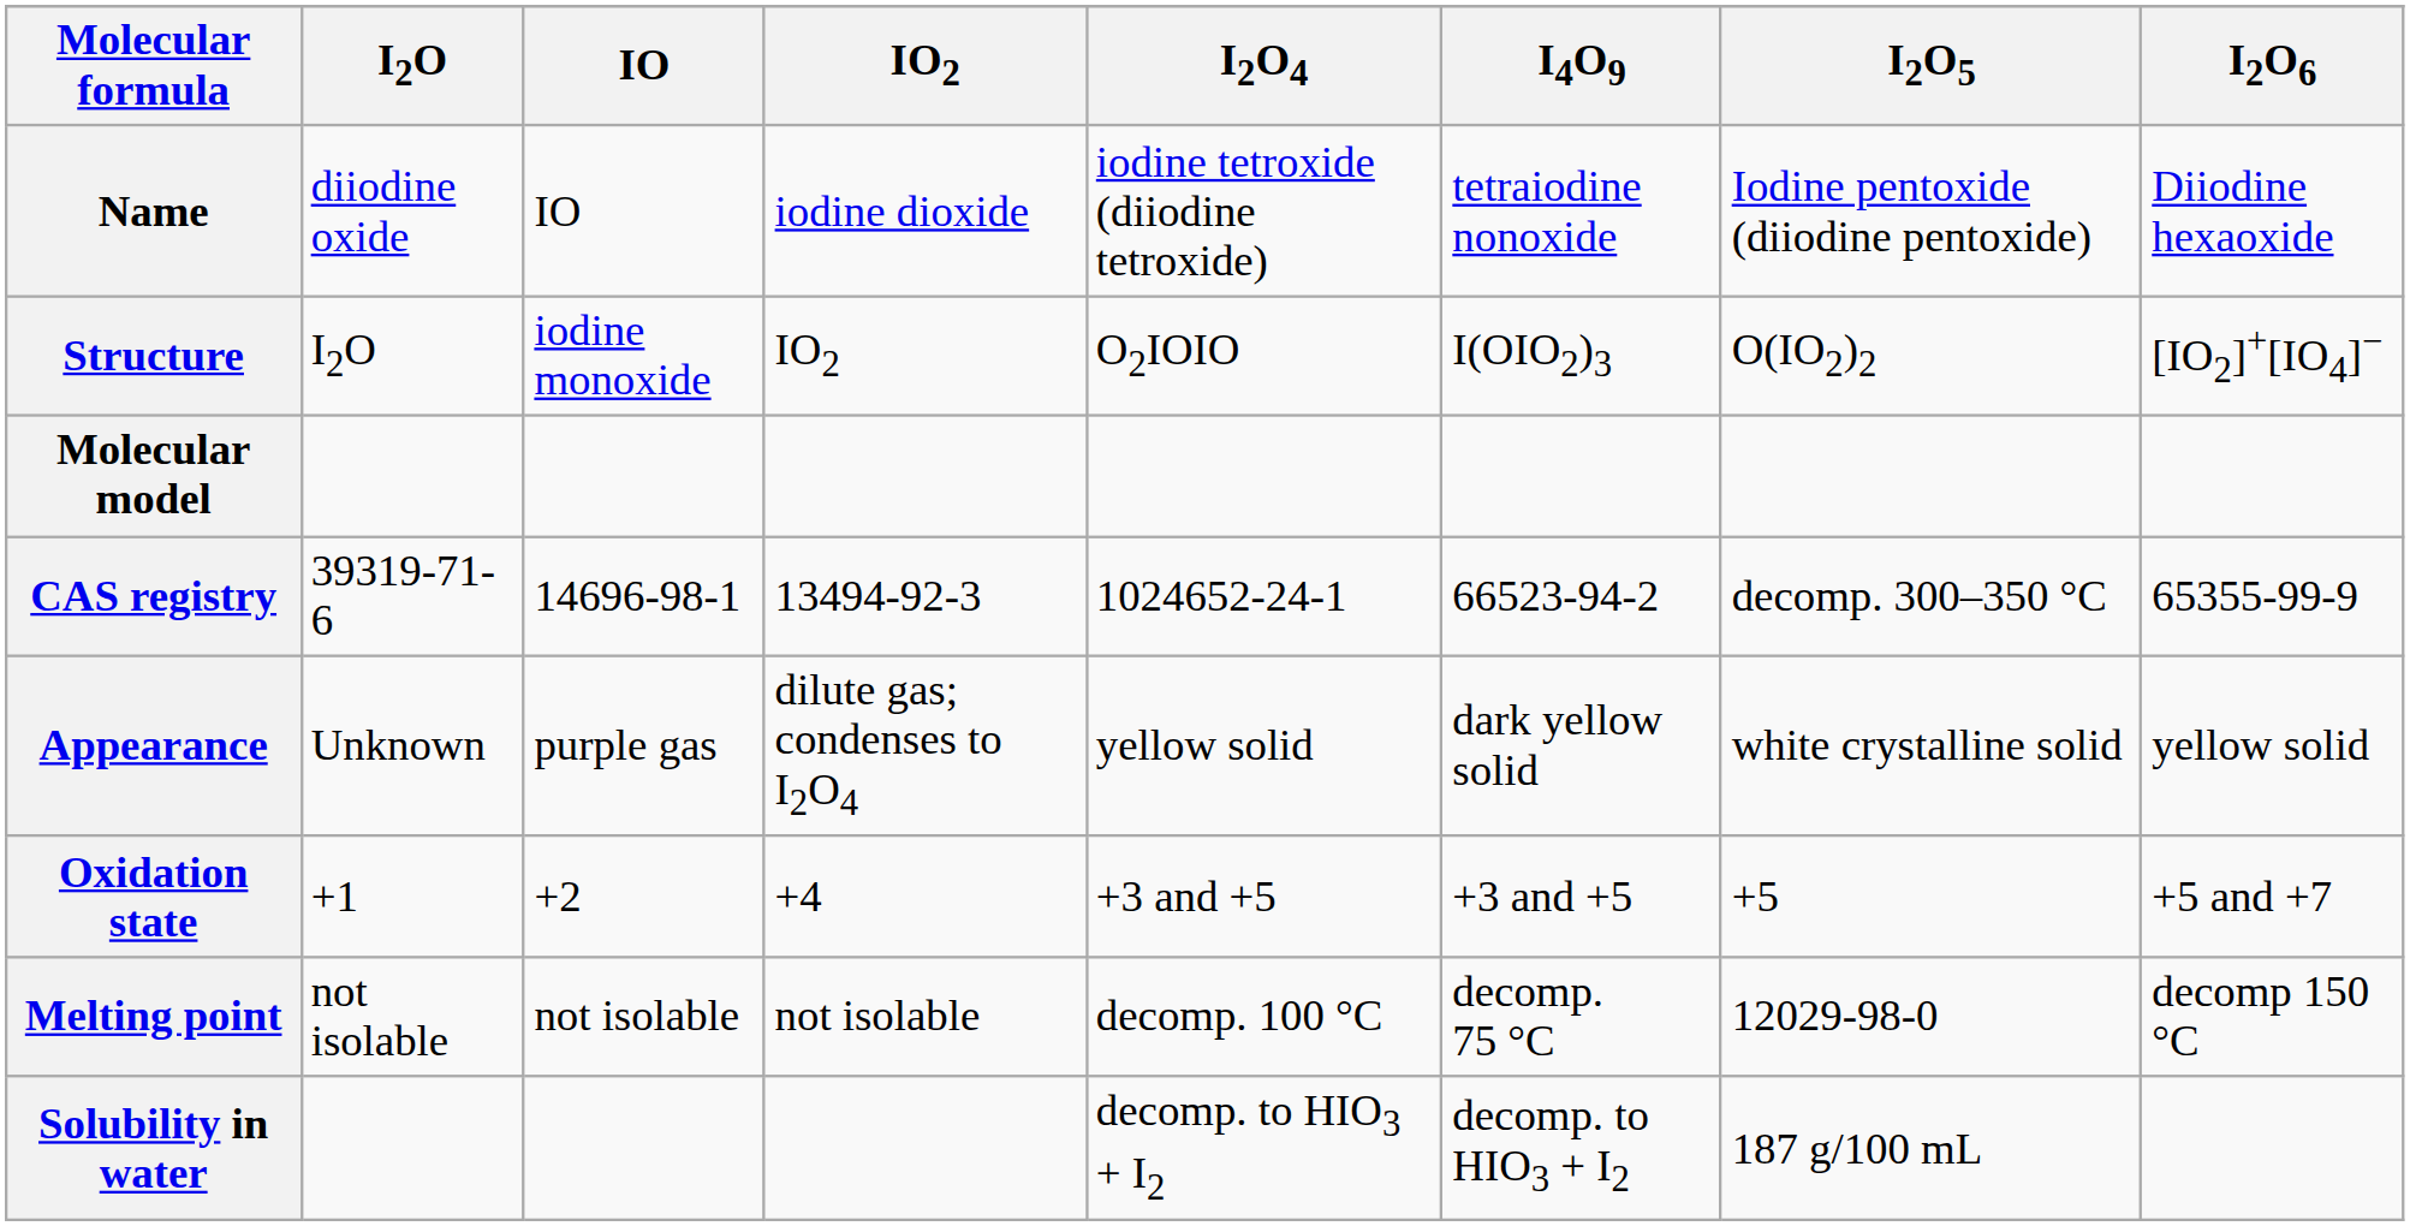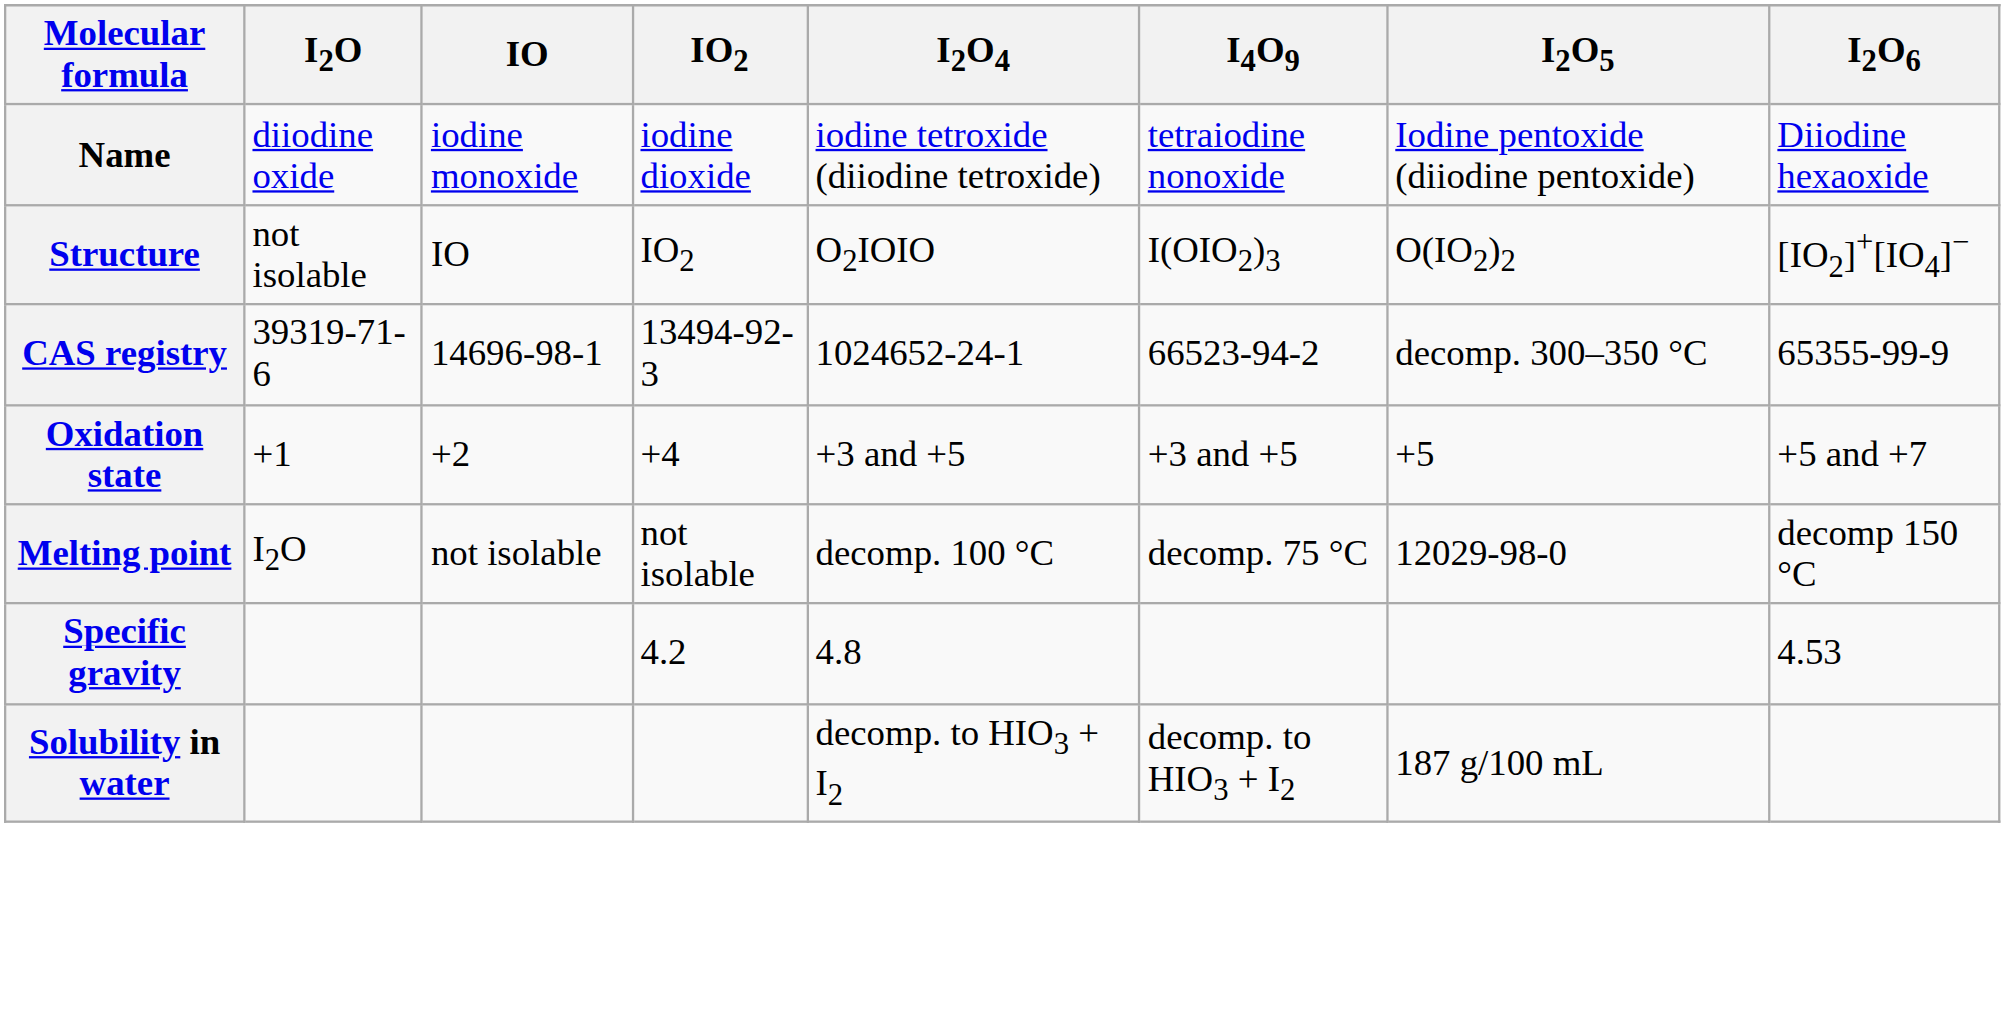 <table align="center"  class="wikitable">
 <tr>
 </tr>
 <tr>
 <th><a href='#'>Molecular formula</a></th>
 <th>I<sub>2</sub>O</th>
 <th>IO</th>
 <th>IO<sub>2</sub></th>
 <th>I<sub>2</sub>O<sub>4</sub></th>
 <th>I<sub>4</sub>O<sub>9</sub></th>
 <th>I<sub>2</sub>O<sub>5</sub></th>
 <th>I<sub>2</sub>O<sub>6</sub></th>
 </tr>
 <tr>
 <th>Name</th>
 <td><a href='#'>diiodine oxide</a></td>
-<td>IO</td>
+<td><a href='#'>iodine monoxide</a></td>
 <td><a href='#'>iodine dioxide</a></td>
 <td><a href='#'>iodine tetroxide</a> (diiodine tetroxide)</td>
 <td><a href='#'>tetraiodine nonoxide</a></td>
 <td><a href='#'>Iodine pentoxide</a> (diiodine pentoxide)</td>
 <td><a href='#'>Diiodine hexaoxide</a></td>
 </tr>
 <tr>
 <th><a href='#'>Structure</a></th>
-<td>I<sub>2</sub>O</td>
-<td><a href='#'>iodine monoxide</a></td>
+<td>not isolable</td>
+<td>IO</td>
 <td>IO<sub>2</sub></td>
 <td>O<sub>2</sub>IOIO</td>
 <td>I(OIO<sub>2</sub>)<sub>3</sub></td>
 <td>O(IO<sub>2</sub>)<sub>2</sub></td>
 <td>[IO<sub>2</sub>]<sup>+</sup>[IO<sub>4</sub>]<sup>−</sup></td>
-</tr>
-<tr>
-<th>Molecular model</th>
-<td></td>
-<td></td>
-<td></td>
-<td></td>
-<td></td>
-<td></td>
-<td></td>
 </tr>
 <tr>
 <th><a href='#'>CAS registry</a></th>
 <td>39319-71-6</td>
 <td>14696-98-1</td>
 <td>13494-92-3</td>
 <td>1024652-24-1</td>
 <td>66523-94-2</td>
 <td>decomp. 300–350 °C</td>
 <td>65355-99-9</td>
-</tr>
-<tr>
-<th><a href='#'>Appearance</a></th>
-<td>Unknown</td>
-<td>purple gas</td>
-<td>dilute gas; condenses to I<sub>2</sub>O<sub>4</sub></td>
-<td>yellow solid</td>
-<td>dark yellow solid</td>
-<td>white crystalline solid</td>
-<td>yellow solid</td>
 </tr>
 <tr>
 <th><a href='#'>Oxidation state</a></th>
 <td>+1</td>
 <td>+2</td>
 <td>+4</td>
 <td>+3 and +5</td>
 <td>+3 and +5</td>
 <td>+5</td>
 <td>+5 and +7</td>
 </tr>
 <tr>
 <th><a href='#'>Melting point</a></th>
-<td>not isolable</td>
+<td>I<sub>2</sub>O</td>
 <td>not isolable</td>
 <td>not isolable</td>
 <td>decomp. 100 °C</td>
 <td>decomp. 75 °C</td>
 <td>12029-98-0</td>
 <td>decomp 150 °C</td>
+</tr>
+<tr>
+<th><a href='#'>Specific gravity</a></th>
+<td></td>
+<td></td>
+<td>4.2</td>
+<td>4.8</td>
+<td></td>
+<td></td>
+<td>4.53</td>
 </tr>
 <tr>
 <th><a href='#'>Solubility</a> in <a href='#'>water</a></th>
 <td></td>
 <td></td>
 <td></td>
 <td>decomp. to HIO<sub>3</sub> + I<sub>2</sub></td>
 <td>decomp. to HIO<sub>3</sub> + I<sub>2</sub></td>
 <td>187 g/100 mL</td>
 <td></td>
 </tr>
 </table>
